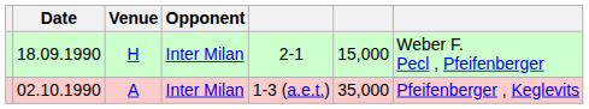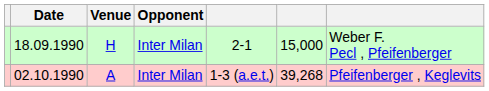 <table class="wikitable" Style="text-align: center">
 <tr>
 <th></th>
 <th>Date</th>
 <th>Venue</th>
 <th>Opponent</th>
 <th></th>
 <th></th>
 <th></th>
 </tr>
 <tr style="background:#cfc">
 <td></td>
 <td>18.09.1990</td>
 <td><a href='#'>H</a></td>
 <td align="left"><a href='#'>Inter Milan</a> </td>
 <td>2-1</td>
 <td align="right">15,000</td>
 <td align="left">Weber F.  <br> <a href='#'>Pecl</a> , <a href='#'>Pfeifenberger</a> </td>
 </tr>
 <tr style="background:#fcc">
 <td></td>
 <td>02.10.1990</td>
 <td><a href='#'>A</a></td>
 <td align="left"><a href='#'>Inter Milan</a> </td>
 <td>1-3 (<a href='#'>a.e.t.</a>)</td>
-<td align="right">35,000</td>
+<td align="right">39,268</td>
 <td align="left"><a href='#'>Pfeifenberger</a> , <a href='#'>Keglevits</a> </td>
 </tr>
 </table>
